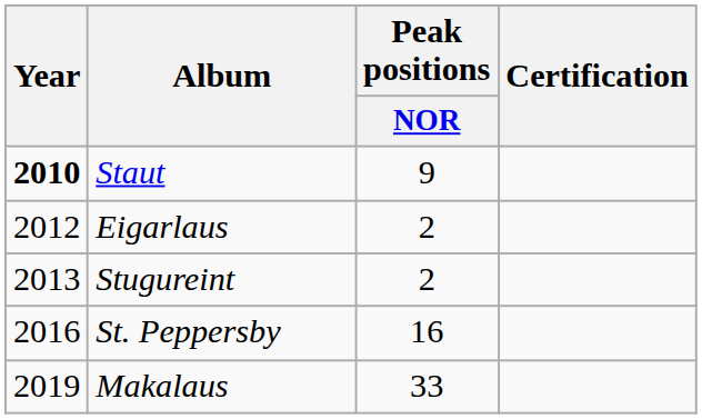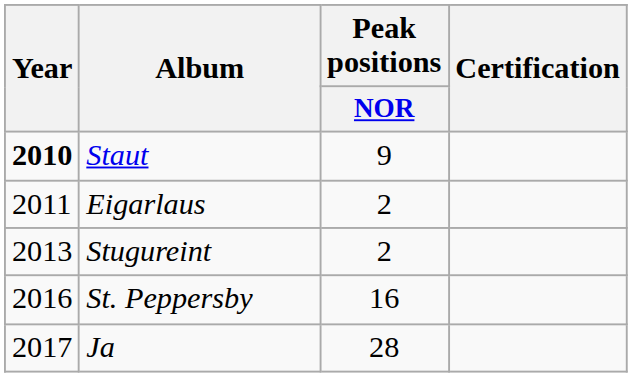 <table class="wikitable">
 <tr>
 <th align="center" rowspan="2" width="10">Year</th>
 <th align="center" rowspan="2" width="120">Album</th>
 <th align="center" colspan="1" width="20">Peak positions</th>
 <th align="center" rowspan="2" width="70">Certification</th>
 </tr>
 <tr>
 <th scope="col" style="width:3em;font-size:90%;"><a href='#'>NOR</a><br></th>
 </tr>
 <tr>
 <td><strong>2010</strong></td>
 <td><em><a href='#'>Staut</a></em></td>
 <td style="text-align:center;">9</td>
 <td></td>
 </tr>
 <tr>
-<td>2012</td>
+<td>2011</td>
 <td><em>Eigarlaus</em></td>
 <td style="text-align:center;">2</td>
 <td></td>
 </tr>
 <tr>
 <td>2013</td>
 <td><em>Stugureint</em></td>
 <td style="text-align:center;">2</td>
 <td></td>
 </tr>
 <tr>
 <td>2016</td>
 <td><em>St. Peppersby</em></td>
 <td style="text-align:center;">16</td>
 <td></td>
 </tr>
 <tr>
-<td>2019</td>
-<td><em>Makalaus</em></td>
-<td style="text-align:center;">33<br></td>
+<td>2017</td>
+<td><em>Ja</em></td>
+<td style="text-align:center;">28<br></td>
 <td></td>
 </tr>
 </table>
